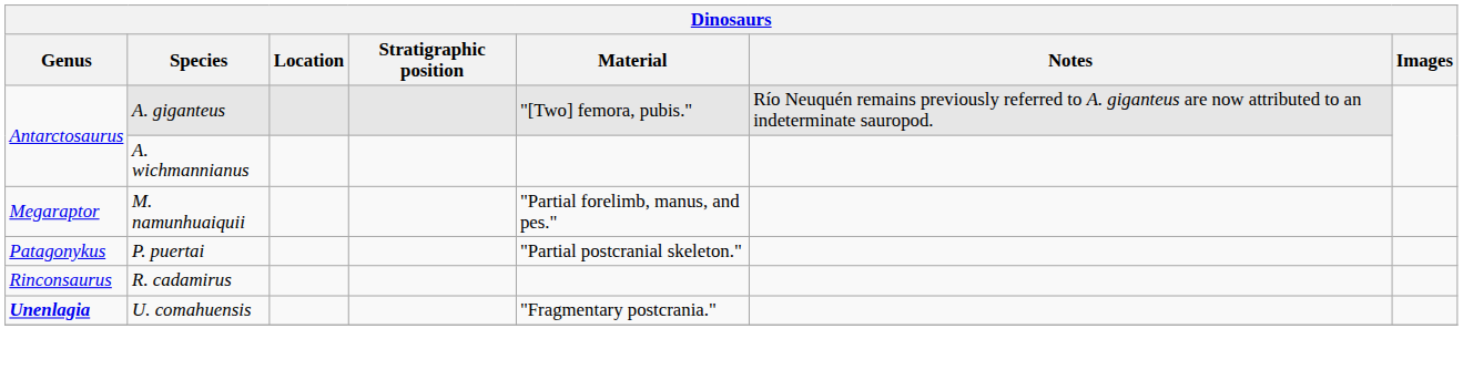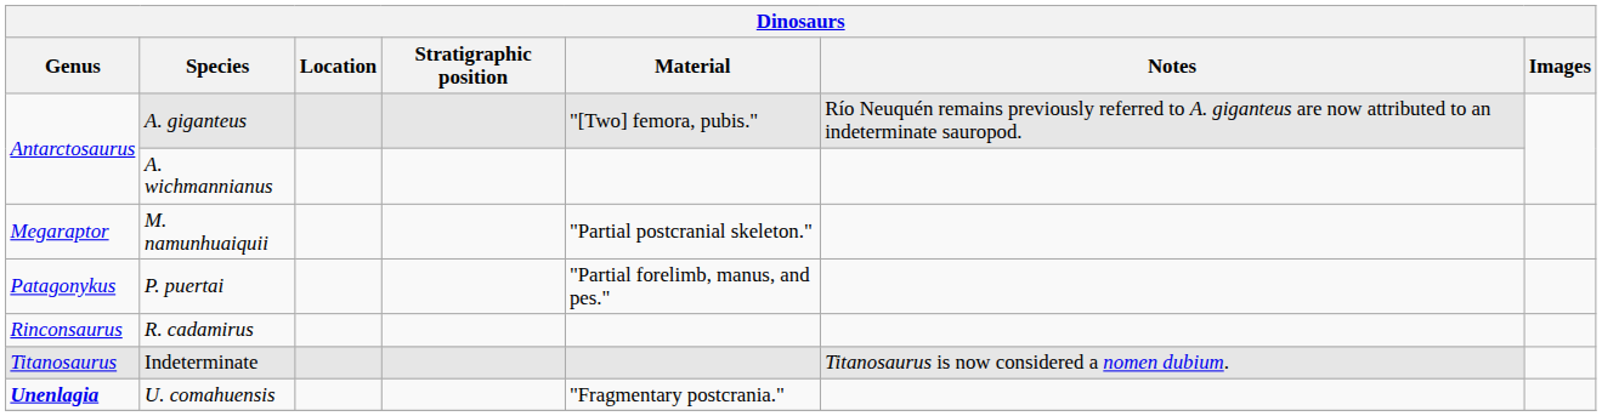 <table class="wikitable" align="center">
 <tr>
 <th colspan="7" align="center"><strong><a href='#'>Dinosaurs</a></strong></th>
 </tr>
 <tr>
 <th>Genus</th>
 <th>Species</th>
 <th>Location</th>
 <th>Stratigraphic position</th>
 <th>Material</th>
 <th>Notes</th>
 <th>Images</th>
 </tr>
 <tr>
 <td rowspan="2"><em><a href='#'>Antarctosaurus</a></em></td>
 <td style="background:#E6E6E6;"><em>A. giganteus</em></td>
 <td style="background:#E6E6E6;"></td>
 <td style="background:#E6E6E6;"></td>
 <td style="background:#E6E6E6;">"[Two] femora, pubis."</td>
 <td style="background:#E6E6E6;">Río Neuquén remains previously referred to <em>A. giganteus</em> are now attributed to an indeterminate sauropod.</td>
 <td rowspan=2></td>
 </tr>
 <tr>
 <td><em>A. wichmannianus</em></td>
 <td></td>
 <td></td>
 <td></td>
 <td></td>
 </tr>
 <tr>
 <td><em><a href='#'>Megaraptor</a></em></td>
 <td><em>M. namunhuaiquii</em></td>
 <td></td>
 <td></td>
-<td>"Partial forelimb, manus, and pes."</td>
+<td>"Partial postcranial skeleton."</td>
 <td></td>
 <td></td>
 </tr>
 <tr>
 <td><em><a href='#'>Patagonykus</a></em></td>
 <td><em>P. puertai</em></td>
 <td></td>
 <td></td>
-<td>"Partial postcranial skeleton."</td>
+<td>"Partial forelimb, manus, and pes."</td>
 <td></td>
 <td></td>
 </tr>
 <tr>
 <td><em><a href='#'>Rinconsaurus</a></em></td>
 <td><em>R. cadamirus</em></td>
 <td></td>
 <td></td>
 <td></td>
 <td></td>
+<td></td>
+</tr>
+<tr>
+<td style="background:#E6E6E6;"><em><a href='#'>Titanosaurus</a></em></td>
+<td style="background:#E6E6E6;">Indeterminate</td>
+<td style="background:#E6E6E6;"></td>
+<td style="background:#E6E6E6;"></td>
+<td style="background:#E6E6E6;"></td>
+<td style="background:#E6E6E6;"><em>Titanosaurus</em> is now considered a <em><a href='#'>nomen dubium</a></em>.</td>
 <td></td>
 </tr>
 <tr>
 <td><strong><em><a href='#'>Unenlagia</a></em></strong></td>
 <td><em>U. comahuensis</em></td>
 <td></td>
 <td></td>
 <td>"Fragmentary postcrania."</td>
 <td></td>
 <td></td>
 </tr>
 <tr>
 </tr>
 </table>
